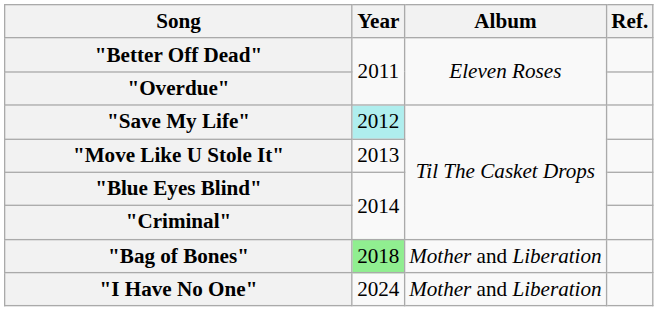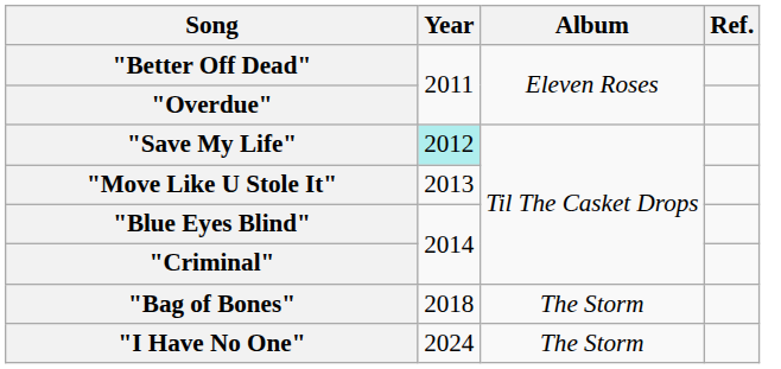 <table class="wikitable plainrowheaders" style="text-align:center;">
 <tr>
 <th scope="col" style="width:16em;">Song</th>
 <th scope="col">Year</th>
 <th scope="col">Album</th>
 <th>Ref.</th>
 </tr>
 <tr>
 <th scope="row">"Better Off Dead"</th>
 <td rowspan="2">2011</td>
 <td rowspan="2"><em>Eleven Roses</em></td>
 <td></td>
 </tr>
 <tr>
 <th scope="row">"Overdue"</th>
 <td></td>
 </tr>
 <tr>
 <th scope="row">"Save My Life"</th>
 <td style="background: paleturquoise;">2012</td>
 <td rowspan="4"><em>Til The Casket Drops</em></td>
 <td></td>
 </tr>
 <tr>
 <th scope="row">"Move Like U Stole It"</th>
 <td>2013</td>
 <td></td>
 </tr>
 <tr>
 <th scope="row">"Blue Eyes Blind"</th>
 <td rowspan="2">2014</td>
 <td></td>
 </tr>
 <tr>
 <th scope="row">"Criminal"</th>
 <td></td>
 </tr>
 <tr>
 <th scope="row">"Bag of Bones"</th>
-<td style="background: lightgreen;">2018</td>
-<td><em>Mother</em> and <em>Liberation</em></td>
+<td>2018</td>
+<td><em>The Storm</em></td>
 <td></td>
 </tr>
 <tr>
 <th scope="row">"I Have No One"</th>
 <td>2024</td>
-<td><em>Mother</em> and <em>Liberation</em></td>
+<td><em>The Storm</em></td>
 <td></td>
 </tr>
 </table>
